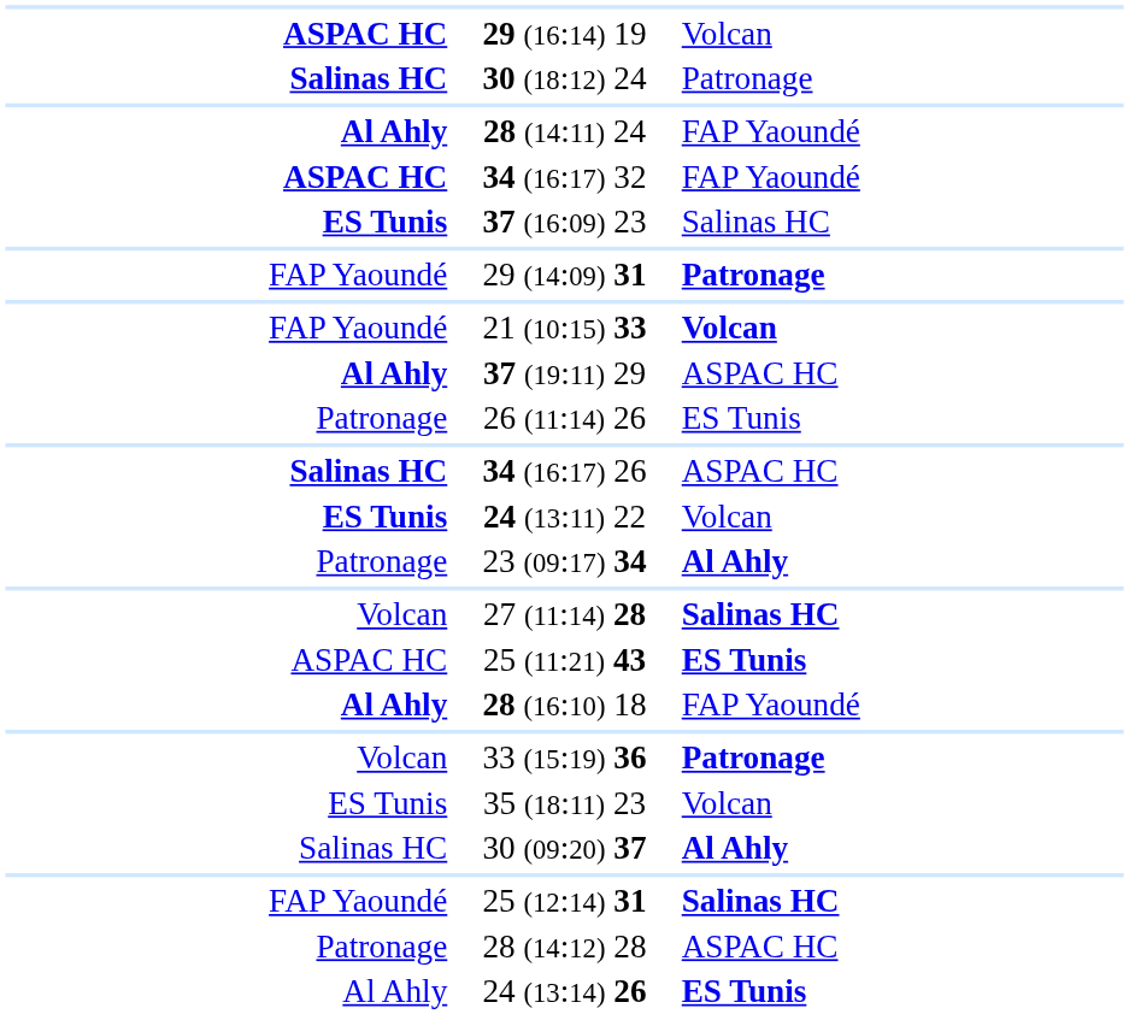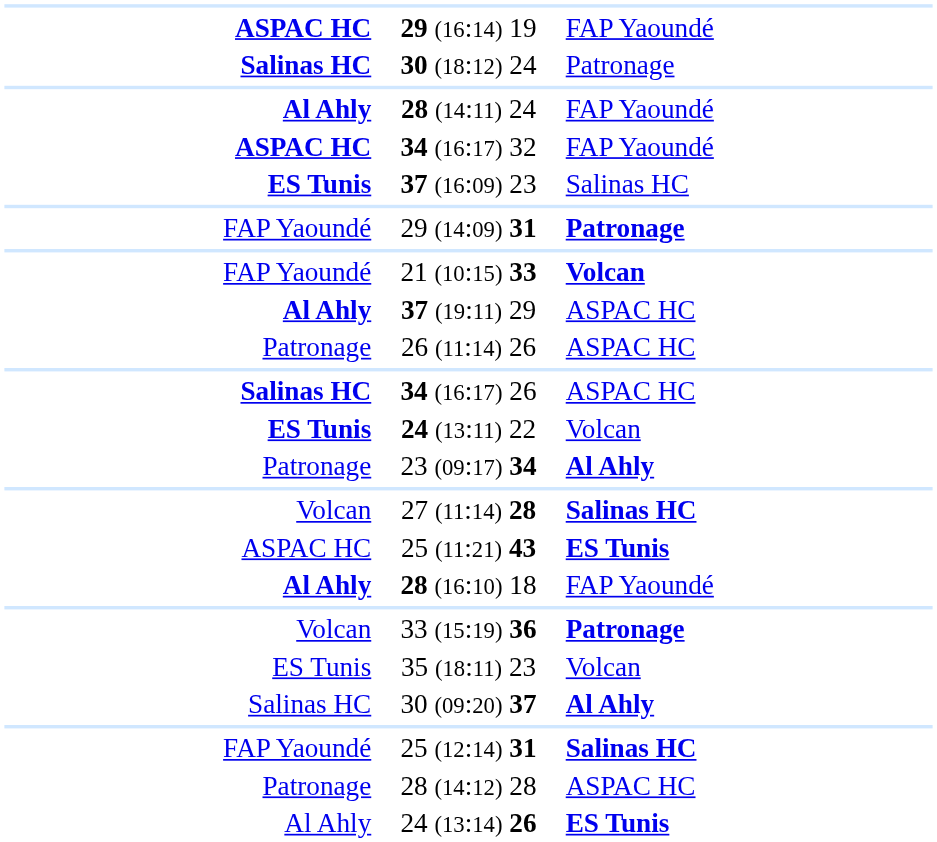 <table style="text-align:center" width=550>
 <tr>
 <th width=30%></th>
 <th width=15%></th>
 <th width=30%></th>
 </tr>
 <tr align="left" bgcolor=#D0E7FF>
 <td colspan=4></td>
 </tr>
 <tr>
 <td align="right"><strong><a href='#'>ASPAC HC</a></strong> </td>
 <td><strong>29</strong> <small>(16</small>:<small>14)</small> 19</td>
-<td align=left> <a href='#'>Volcan</a></td>
+<td align=left> <a href='#'>FAP Yaoundé</a></td>
 </tr>
 <tr>
 <td align="right"><strong><a href='#'>Salinas HC</a></strong> </td>
 <td><strong>30</strong> <small>(18</small>:<small>12)</small> 24</td>
 <td align=left> <a href='#'>Patronage</a></td>
 </tr>
 <tr align="left" bgcolor=#D0E7FF>
 <td colspan=4></td>
 </tr>
 <tr>
 <td align="right"><strong><a href='#'>Al Ahly</a></strong> </td>
 <td><strong>28</strong> <small>(14</small>:<small>11)</small> 24</td>
 <td align=left> <a href='#'>FAP Yaoundé</a></td>
 </tr>
 <tr>
 <td align="right"><strong><a href='#'>ASPAC HC</a></strong> </td>
 <td><strong>34</strong> <small>(16</small>:<small>17)</small> 32</td>
 <td align=left> <a href='#'>FAP Yaoundé</a></td>
 </tr>
 <tr>
 <td align="right"><strong><a href='#'>ES Tunis</a></strong> </td>
 <td><strong>37</strong> <small>(16</small>:<small>09)</small> 23</td>
 <td align=left> <a href='#'>Salinas HC</a></td>
 </tr>
 <tr align="left" bgcolor=#D0E7FF>
 <td colspan=4></td>
 </tr>
 <tr>
 <td align="right"><a href='#'>FAP Yaoundé</a> </td>
 <td>29 <small>(14</small>:<small>09)</small> <strong>31</strong></td>
 <td align=left> <strong><a href='#'>Patronage</a></strong></td>
 </tr>
 <tr align="left" bgcolor=#D0E7FF>
 <td colspan=4></td>
 </tr>
 <tr>
 <td align="right"><a href='#'>FAP Yaoundé</a> </td>
 <td>21 <small>(10</small>:<small>15)</small> <strong>33</strong></td>
 <td align=left> <strong><a href='#'>Volcan</a></strong></td>
 </tr>
 <tr>
 <td align="right"><strong><a href='#'>Al Ahly</a></strong> </td>
 <td><strong>37</strong> <small>(19</small>:<small>11)</small> 29</td>
 <td align=left> <a href='#'>ASPAC HC</a></td>
 </tr>
 <tr>
 <td align="right"><a href='#'>Patronage</a> </td>
 <td>26 <small>(11</small>:<small>14)</small> 26</td>
-<td align=left> <a href='#'>ES Tunis</a></td>
+<td align=left> <a href='#'>ASPAC HC</a></td>
 </tr>
 <tr align="left" bgcolor=#D0E7FF>
 <td colspan=4></td>
 </tr>
 <tr>
 <td align="right"><strong><a href='#'>Salinas HC</a></strong> </td>
 <td><strong>34</strong> <small>(16</small>:<small>17)</small> 26</td>
 <td align=left> <a href='#'>ASPAC HC</a></td>
 </tr>
 <tr>
 <td align="right"><strong><a href='#'>ES Tunis</a></strong> </td>
 <td><strong>24</strong> <small>(13</small>:<small>11)</small> 22</td>
 <td align=left> <a href='#'>Volcan</a></td>
 </tr>
 <tr>
 <td align="right"><a href='#'>Patronage</a> </td>
 <td>23 <small>(09</small>:<small>17)</small> <strong>34</strong></td>
 <td align=left> <strong><a href='#'>Al Ahly</a></strong></td>
 </tr>
 <tr align="left" bgcolor=#D0E7FF>
 <td colspan=4></td>
 </tr>
 <tr>
 <td align="right"><a href='#'>Volcan</a> </td>
 <td>27 <small>(11</small>:<small>14)</small> <strong>28</strong></td>
 <td align=left> <strong><a href='#'>Salinas HC</a></strong></td>
 </tr>
 <tr>
 <td align="right"><a href='#'>ASPAC HC</a> </td>
 <td>25 <small>(11</small>:<small>21)</small> <strong>43</strong></td>
 <td align=left> <strong><a href='#'>ES Tunis</a></strong></td>
 </tr>
 <tr>
 <td align="right"><strong><a href='#'>Al Ahly</a></strong> </td>
 <td><strong>28</strong> <small>(16</small>:<small>10)</small> 18</td>
 <td align=left> <a href='#'>FAP Yaoundé</a></td>
 </tr>
 <tr align="left" bgcolor=#D0E7FF>
 <td colspan=4></td>
 </tr>
 <tr>
 <td align="right"><a href='#'>Volcan</a> </td>
 <td>33 <small>(15</small>:<small>19)</small> <strong>36</strong></td>
 <td align=left> <strong><a href='#'>Patronage</a></strong></td>
 </tr>
 <tr>
 <td align="right"><a href='#'>ES Tunis</a> </td>
 <td>35 <small>(18</small>:<small>11)</small> 23</td>
 <td align=left> <a href='#'>Volcan</a></td>
 </tr>
 <tr>
 <td align="right"><a href='#'>Salinas HC</a> </td>
 <td>30 <small>(09</small>:<small>20)</small> <strong>37</strong></td>
 <td align=left> <strong><a href='#'>Al Ahly</a></strong></td>
 </tr>
 <tr align="left" bgcolor=#D0E7FF>
 <td colspan=4></td>
 </tr>
 <tr>
 <td align="right"><a href='#'>FAP Yaoundé</a> </td>
 <td>25 <small>(12</small>:<small>14)</small> <strong>31</strong></td>
 <td align=left> <strong><a href='#'>Salinas HC</a></strong></td>
 </tr>
 <tr>
 <td align="right"><a href='#'>Patronage</a> </td>
 <td>28 <small>(14</small>:<small>12)</small> 28</td>
 <td align=left> <a href='#'>ASPAC HC</a></td>
 </tr>
 <tr>
 <td align="right"><a href='#'>Al Ahly</a> </td>
 <td>24 <small>(13</small>:<small>14)</small> <strong>26</strong></td>
 <td align=left> <strong><a href='#'>ES Tunis</a></strong></td>
 </tr>
 </table>
